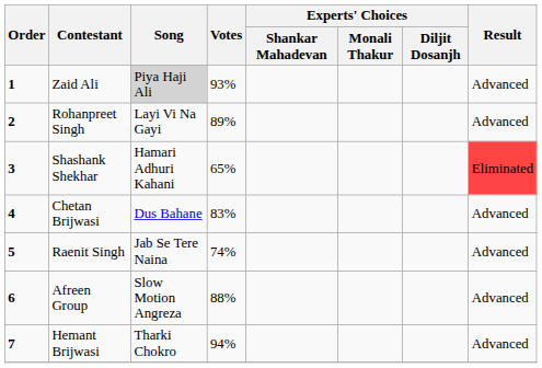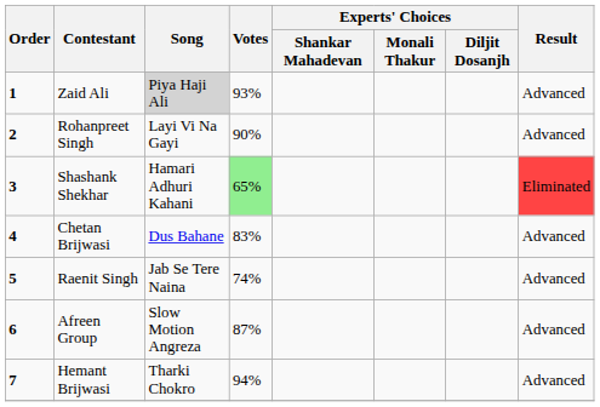 <table class="wikitable sortable mw-collapsible">
 <tr>
 <th rowspan="2">Order</th>
 <th rowspan="2">Contestant</th>
 <th rowspan="2">Song</th>
 <th rowspan="2">Votes</th>
 <th colspan="3">Experts' Choices</th>
 <th rowspan="2">Result</th>
 </tr>
 <tr>
 <th>Shankar Mahadevan</th>
 <th>Monali Thakur</th>
 <th>Diljit Dosanjh</th>
 </tr>
 <tr>
 <td><strong>1</strong></td>
 <td>Zaid Ali</td>
 <td style="background: lightgrey;">Piya Haji Ali</td>
 <td>93%</td>
 <td></td>
 <td></td>
 <td></td>
 <td>Advanced</td>
 </tr>
 <tr>
 <td><strong>2</strong></td>
 <td>Rohanpreet Singh</td>
 <td>Layi Vi Na Gayi</td>
-<td>89%</td>
+<td>90%</td>
 <td></td>
 <td></td>
 <td></td>
 <td>Advanced</td>
 </tr>
 <tr>
 <td><strong>3</strong></td>
 <td>Shashank Shekhar</td>
 <td>Hamari Adhuri Kahani</td>
-<td>65%</td>
+<td style="background: lightgreen;">65%</td>
 <td></td>
 <td></td>
 <td></td>
 <td bgcolor="#ff4444">Eliminated</td>
 </tr>
 <tr>
 <td><strong>4</strong></td>
 <td>Chetan Brijwasi</td>
 <td><a href='#'>Dus Bahane</a></td>
 <td>83%</td>
 <td></td>
 <td></td>
 <td></td>
 <td>Advanced</td>
 </tr>
 <tr>
 <td><strong>5</strong></td>
 <td>Raenit Singh</td>
 <td>Jab Se Tere Naina</td>
 <td>74%</td>
 <td></td>
 <td></td>
 <td></td>
 <td>Advanced</td>
 </tr>
 <tr>
 <td><strong>6</strong></td>
 <td>Afreen Group</td>
 <td>Slow Motion Angreza</td>
-<td>88%</td>
+<td>87%</td>
 <td></td>
 <td></td>
 <td></td>
 <td>Advanced</td>
 </tr>
 <tr>
 <td><strong>7</strong></td>
 <td>Hemant Brijwasi</td>
 <td>Tharki Chokro</td>
 <td>94%</td>
 <td></td>
 <td></td>
 <td></td>
 <td>Advanced</td>
 </tr>
 <tr>
 </tr>
 </table>
